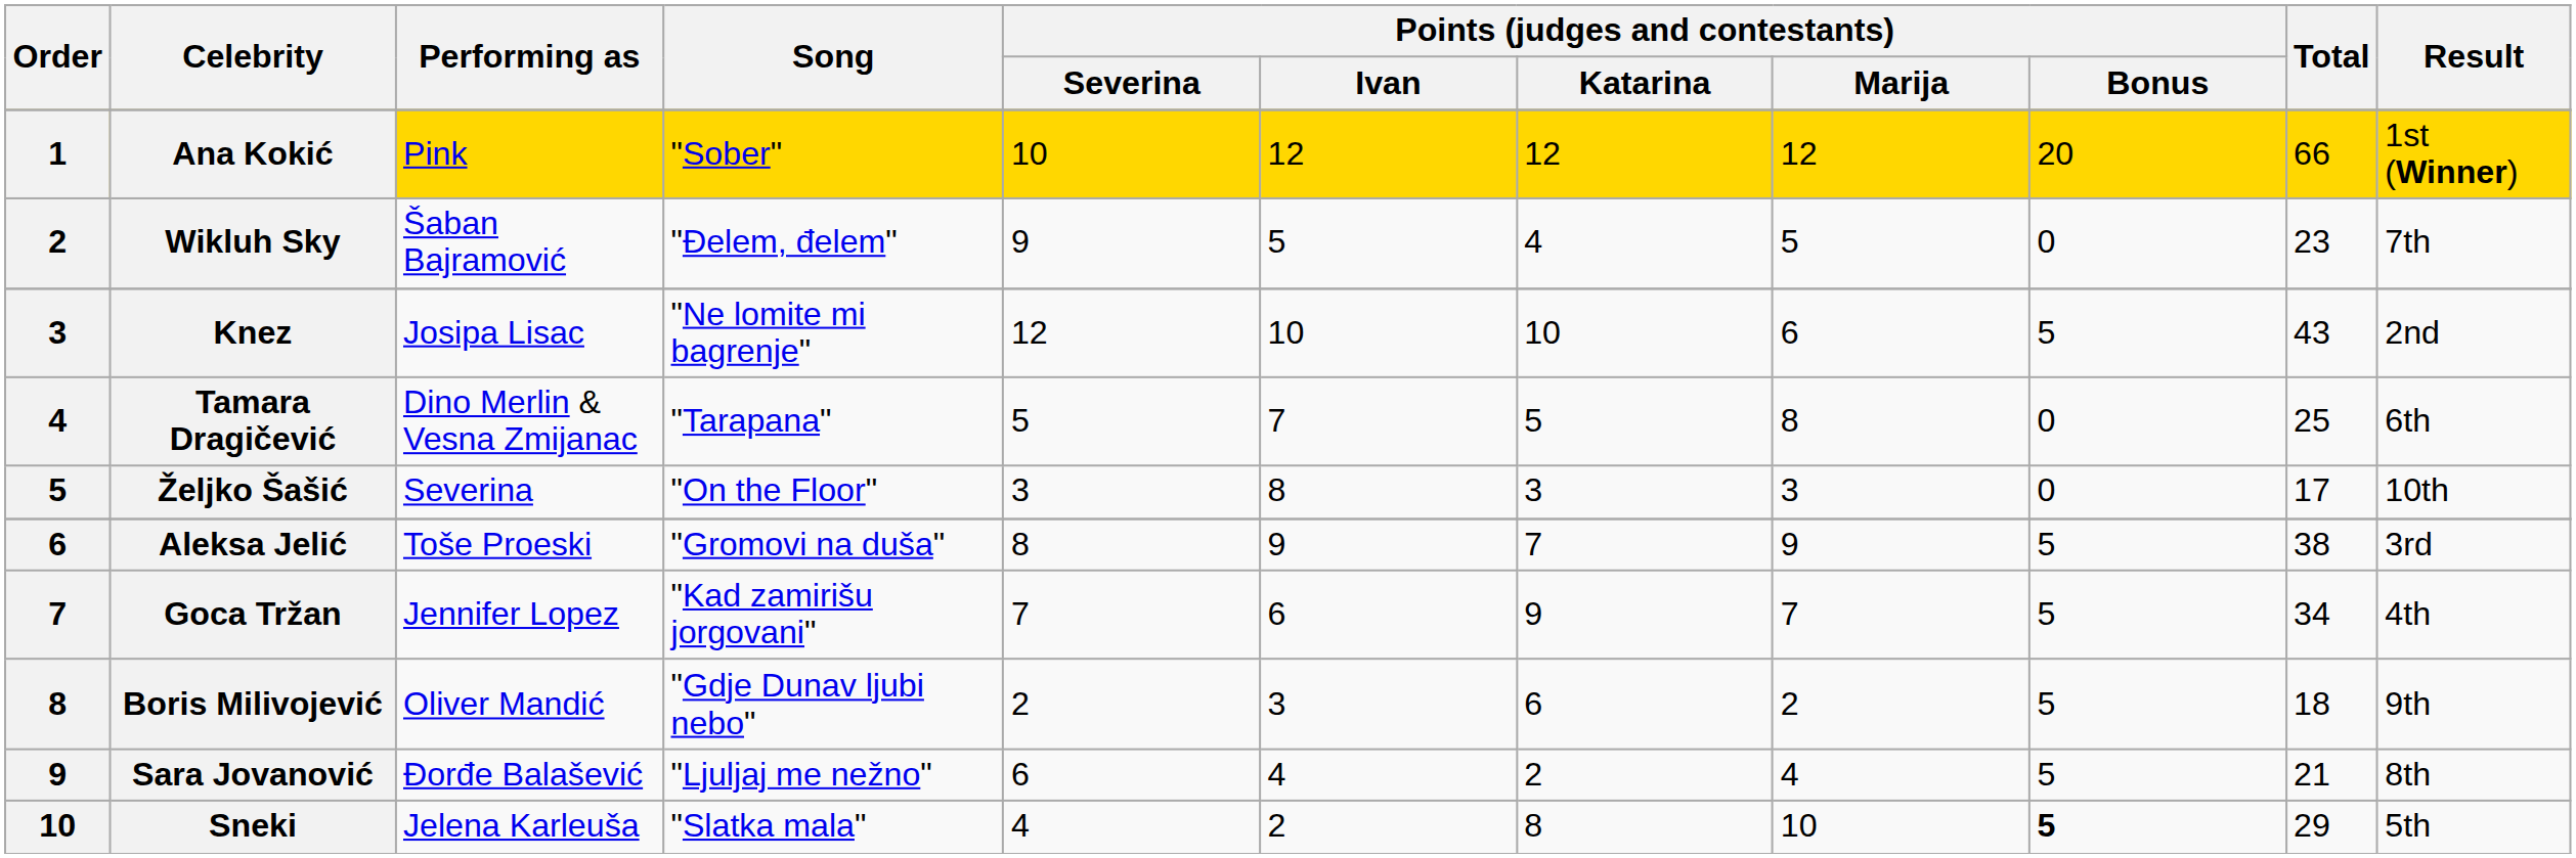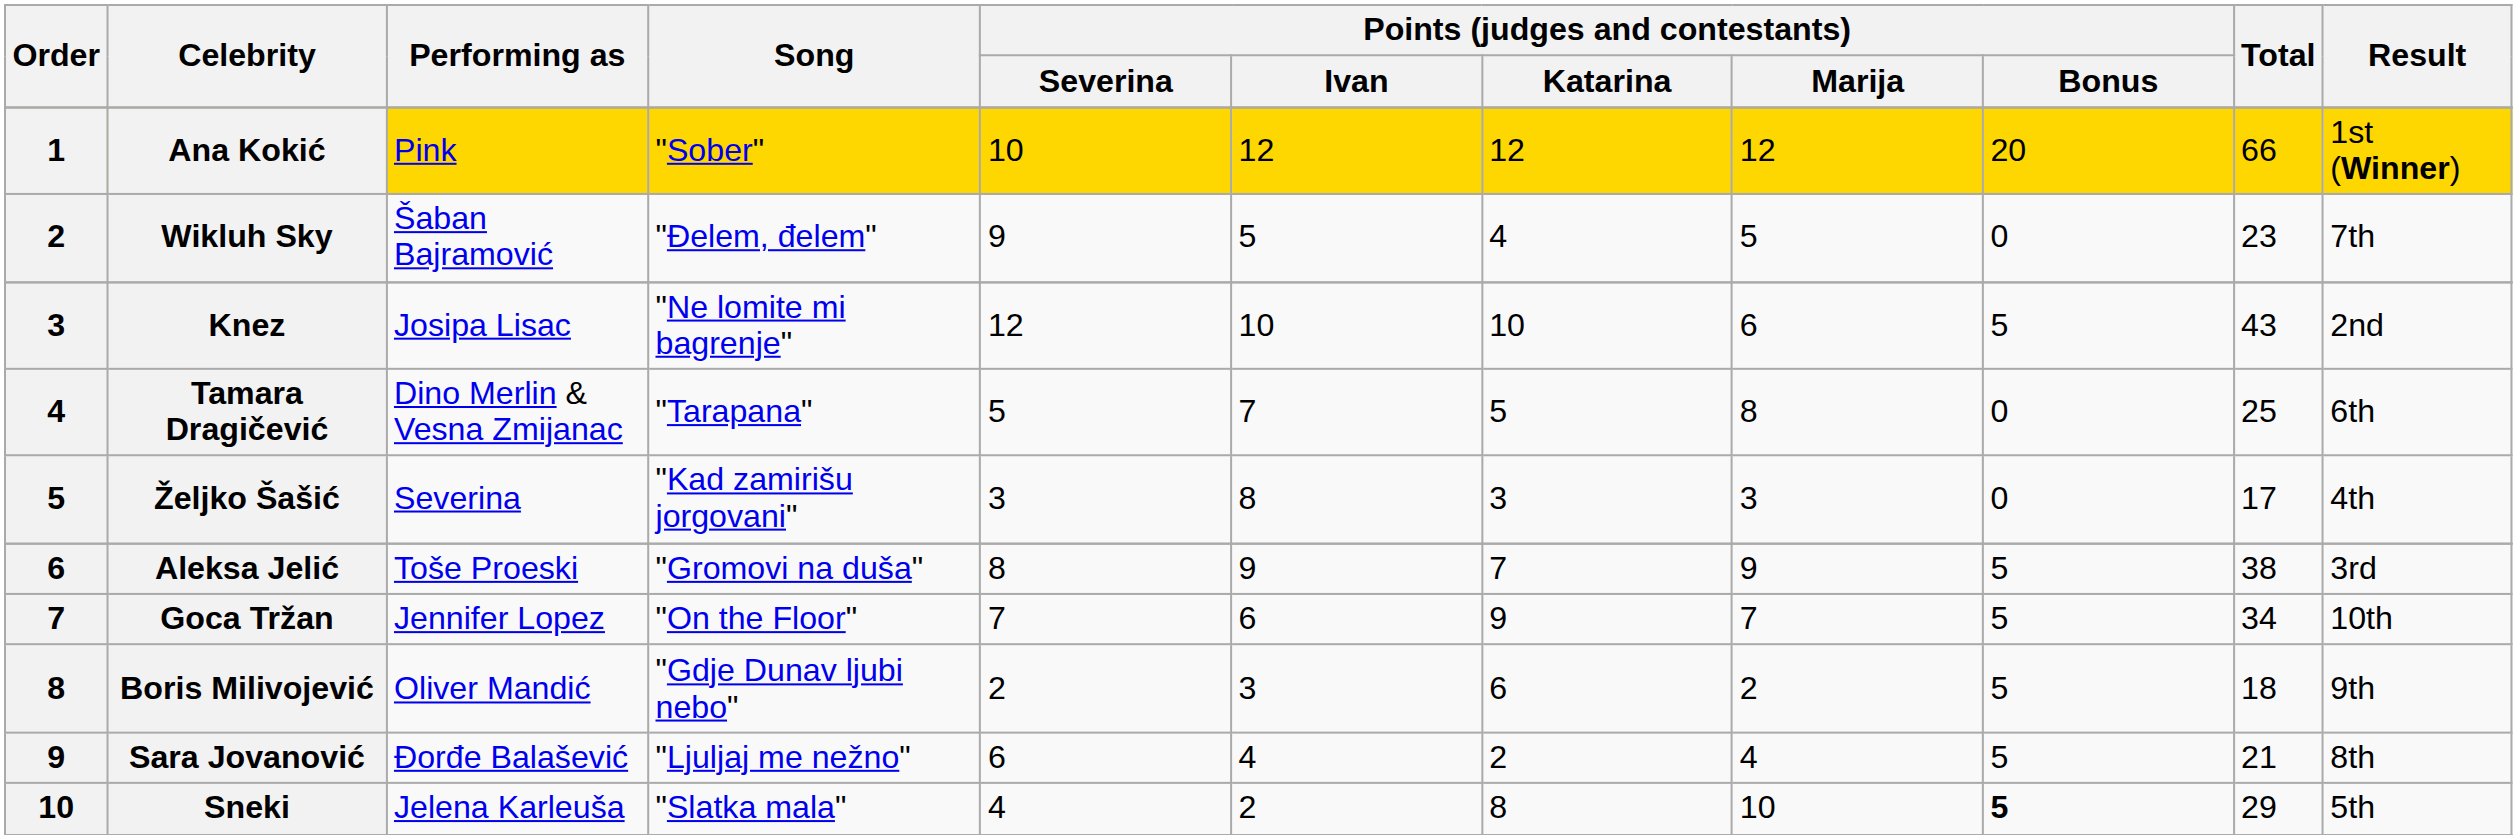 <table class=wikitable>
 <tr>
 <th rowspan="2">Order</th>
 <th rowspan="2">Celebrity</th>
 <th rowspan="2">Performing as</th>
 <th rowspan="2">Song</th>
 <th colspan="5" style="width:50%;">Points (judges and contestants)</th>
 <th rowspan="2">Total</th>
 <th rowspan="2">Result</th>
 </tr>
 <tr>
 <th style="width:10%;">Severina</th>
 <th style="width:10%;">Ivan</th>
 <th style="width:10%;">Katarina</th>
 <th style="width:10%;">Marija</th>
 <th style="width:10%;">Bonus</th>
 </tr>
 <tr>
 </tr>
 <tr style="background:gold;">
 <th scope="row">1</th>
 <th scope="row">Ana Kokić</th>
 <td><a href='#'>Pink</a></td>
 <td>"<a href='#'>Sober</a>"</td>
 <td>10</td>
 <td>12</td>
 <td>12</td>
 <td>12</td>
 <td>20</td>
 <td>66</td>
 <td>1st (<strong>Winner</strong>)</td>
 </tr>
 <tr>
 <th scope="row">2</th>
 <th scope="row">Wikluh Sky</th>
 <td><a href='#'>Šaban Bajramović</a></td>
 <td>"<a href='#'>Đelem, đelem</a>"</td>
 <td>9</td>
 <td>5</td>
 <td>4</td>
 <td>5</td>
 <td>0</td>
 <td>23</td>
 <td>7th</td>
 </tr>
 <tr>
 </tr>
 <tr -bgcolor="silver">
 <th scope="row">3</th>
 <th scope="row">Knez</th>
 <td><a href='#'>Josipa Lisac</a></td>
 <td>"<a href='#'>Ne lomite mi bagrenje</a>"</td>
 <td>12</td>
 <td>10</td>
 <td>10</td>
 <td>6</td>
 <td>5</td>
 <td>43</td>
 <td>2nd</td>
 </tr>
 <tr>
 <th scope="row">4</th>
 <th scope="row">Tamara Dragičević</th>
 <td><a href='#'>Dino Merlin</a> &<br><a href='#'>Vesna Zmijanac</a></td>
 <td>"<a href='#'>Tarapana</a>"</td>
 <td>5</td>
 <td>7</td>
 <td>5</td>
 <td>8</td>
 <td>0</td>
 <td>25</td>
 <td>6th</td>
 </tr>
 <tr>
 <th scope="row">5</th>
 <th scope="row">Željko Šašić</th>
 <td><a href='#'>Severina</a></td>
-<td>"<a href='#'>On the Floor</a>"</td>
+<td>"<a href='#'>Kad zamirišu jorgovani</a>"</td>
 <td>3</td>
 <td>8</td>
 <td>3</td>
 <td>3</td>
 <td>0</td>
 <td>17</td>
-<td>10th</td>
+<td>4th</td>
 </tr>
 <tr>
 </tr>
 <tr -bgcolor="tan">
 <th scope="row">6</th>
 <th scope="row">Aleksa Jelić</th>
 <td><a href='#'>Toše Proeski</a></td>
 <td>"<a href='#'>Gromovi na duša</a>"</td>
 <td>8</td>
 <td>9</td>
 <td>7</td>
 <td>9</td>
 <td>5</td>
 <td>38</td>
 <td>3rd</td>
 </tr>
 <tr>
 <th scope="row">7</th>
 <th scope="row">Goca Tržan</th>
 <td><a href='#'>Jennifer Lopez</a></td>
-<td>"<a href='#'>Kad zamirišu jorgovani</a>"</td>
+<td>"<a href='#'>On the Floor</a>"</td>
 <td>7</td>
 <td>6</td>
 <td>9</td>
 <td>7</td>
 <td>5</td>
 <td>34</td>
-<td>4th</td>
+<td>10th</td>
 </tr>
 <tr>
 <th scope="row">8</th>
 <th scope="row">Boris Milivojević</th>
 <td><a href='#'>Oliver Mandić</a></td>
 <td>"<a href='#'>Gdje Dunav ljubi nebo</a>"</td>
 <td>2</td>
 <td>3</td>
 <td>6</td>
 <td>2</td>
 <td>5</td>
 <td>18</td>
 <td>9th</td>
 </tr>
 <tr>
 <th scope="row">9</th>
 <th scope="row">Sara Jovanović</th>
 <td><a href='#'>Đorđe Balašević</a></td>
 <td>"<a href='#'>Ljuljaj me nežno</a>"</td>
 <td>6</td>
 <td>4</td>
 <td>2</td>
 <td>4</td>
 <td>5</td>
 <td>21</td>
 <td>8th</td>
 </tr>
 <tr>
 <th scope="row">10</th>
 <th scope="row">Sneki</th>
 <td><a href='#'>Jelena Karleuša</a></td>
 <td>"<a href='#'>Slatka mala</a>"</td>
 <td>4</td>
 <td>2</td>
 <td>8</td>
 <td>10</td>
 <td><strong>5</strong></td>
 <td>29</td>
 <td>5th</td>
 </tr>
 <tr>
 </tr>
 </table>
